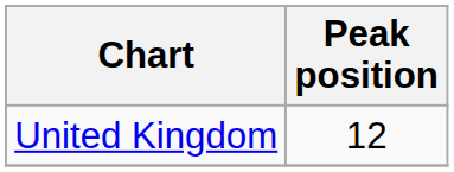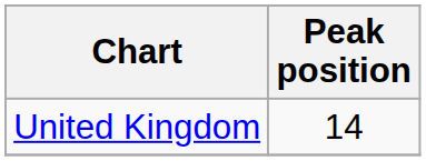 <table class="wikitable sortable">
 <tr>
 <th align="center">Chart</th>
 <th align="center">Peak<br>position</th>
 </tr>
 <tr>
 <td align="left"><a href='#'>United Kingdom</a></td>
-<td align="center">12</td>
+<td align="center">14</td>
 </tr>
 <tr>
 </tr>
 </table>
